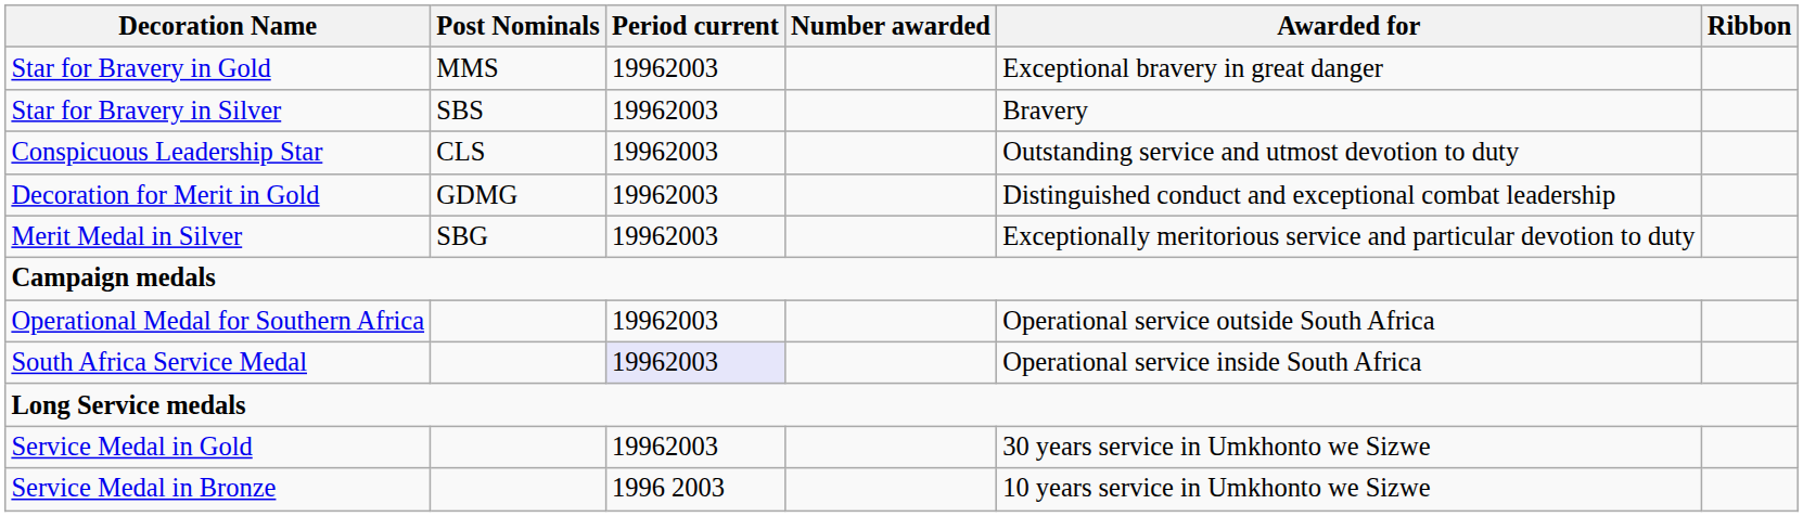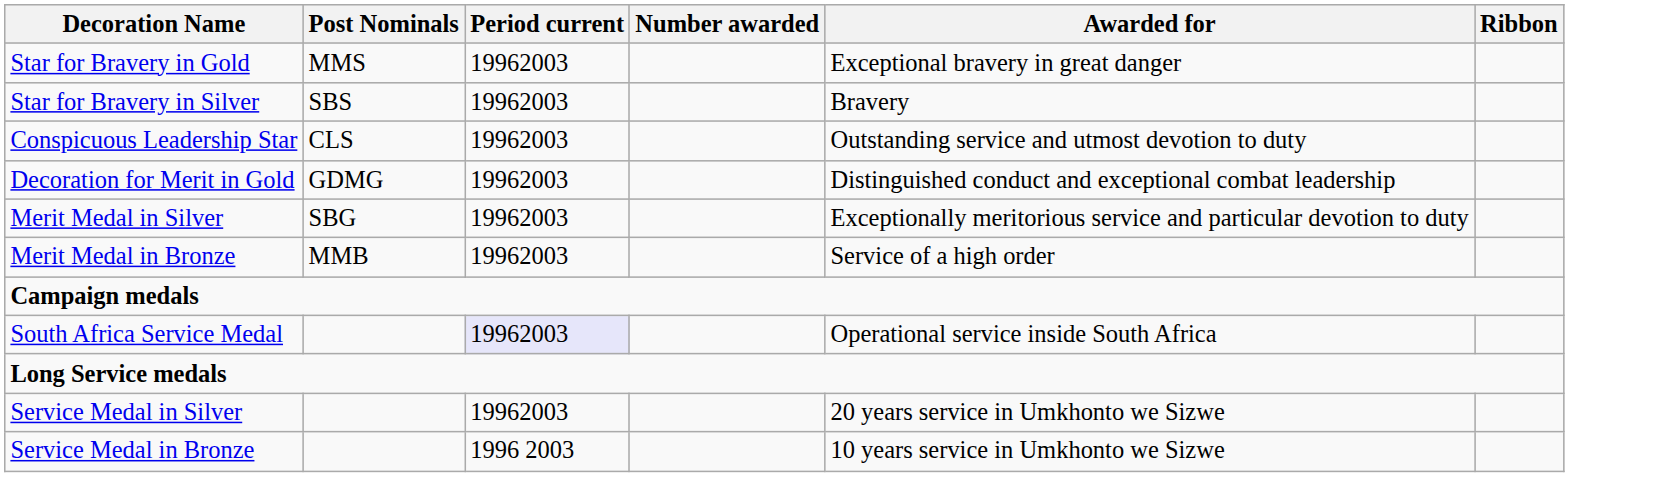 <table class="wikitable col6center">
 <tr>
 <th>Decoration Name</th>
 <th>Post Nominals</th>
 <th>Period current</th>
 <th>Number awarded</th>
 <th>Awarded for</th>
 <th>Ribbon</th>
 </tr>
 <tr>
 <td><a href='#'>Star for Bravery in Gold</a></td>
 <td>MMS</td>
 <td>19962003</td>
 <td></td>
 <td>Exceptional bravery in great danger</td>
 <td></td>
 </tr>
 <tr>
 <td><a href='#'>Star for Bravery in Silver</a></td>
 <td>SBS</td>
 <td>19962003</td>
 <td></td>
 <td>Bravery</td>
 <td></td>
 </tr>
 <tr>
 <td><a href='#'>Conspicuous Leadership Star</a></td>
 <td>CLS</td>
 <td>19962003</td>
 <td></td>
 <td>Outstanding service and utmost devotion to duty</td>
 <td></td>
 </tr>
 <tr>
 <td><a href='#'>Decoration for Merit in Gold</a></td>
 <td>GDMG</td>
 <td>19962003</td>
 <td></td>
 <td>Distinguished conduct and exceptional combat leadership</td>
 <td></td>
 </tr>
 <tr>
 <td><a href='#'>Merit Medal in Silver</a></td>
 <td>SBG</td>
 <td>19962003</td>
 <td></td>
 <td>Exceptionally meritorious service and particular devotion to duty</td>
 <td></td>
 </tr>
 <tr>
-<td colspan="6"><strong>Campaign medals</strong></td>
+<td><a href='#'>Merit Medal in Bronze</a></td>
+<td>MMB</td>
+<td>19962003</td>
+<td></td>
+<td>Service of a high order</td>
+<td></td>
 </tr>
 <tr>
-<td><a href='#'>Operational Medal for Southern Africa</a></td>
-<td></td>
-<td>19962003</td>
-<td></td>
-<td>Operational service outside South Africa</td>
-<td></td>
+<td colspan="6"><strong>Campaign medals</strong></td>
 </tr>
 <tr>
 <td><a href='#'>South Africa Service Medal</a></td>
 <td></td>
 <td style="background: lavender;">19962003</td>
 <td></td>
 <td>Operational service inside South Africa</td>
 <td></td>
 </tr>
 <tr>
 <td colspan="6"><strong>Long Service medals</strong></td>
 </tr>
 <tr>
-<td><a href='#'>Service Medal in Gold</a></td>
+<td><a href='#'>Service Medal in Silver</a></td>
 <td></td>
 <td>19962003</td>
 <td></td>
-<td>30 years service in Umkhonto we Sizwe</td>
+<td>20 years service in Umkhonto we Sizwe</td>
 <td></td>
 </tr>
 <tr>
 <td><a href='#'>Service Medal in Bronze</a></td>
 <td></td>
 <td>1996 2003</td>
 <td></td>
 <td>10 years service in Umkhonto we Sizwe</td>
 <td></td>
 </tr>
 </table>
